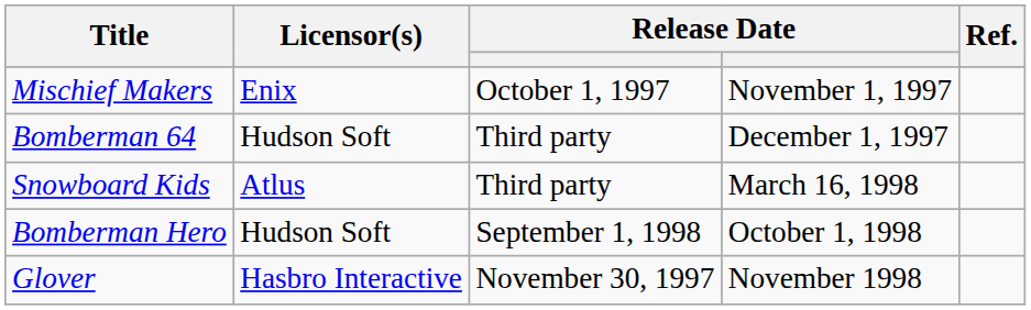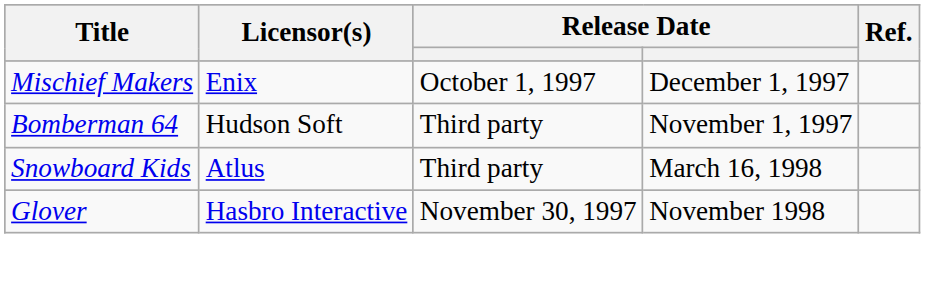 <table class="wikitable plainrowheaders sortable">
 <tr>
 <th rowspan="2">Title</th>
 <th rowspan="2">Licensor(s)</th>
 <th colspan="2">Release Date</th>
 <th rowspan="2">Ref.</th>
 </tr>
 <tr>
 <th data-sort-type="date"></th>
 <th data-sort-type="date"></th>
 </tr>
 <tr>
 <td><em><a href='#'>Mischief Makers</a></em></td>
 <td><a href='#'>Enix</a></td>
 <td>October 1, 1997</td>
-<td>November 1, 1997</td>
+<td>December 1, 1997</td>
 <td></td>
 </tr>
 <tr>
 <td><em><a href='#'>Bomberman 64</a></em></td>
 <td>Hudson Soft</td>
 <td>Third party</td>
-<td>December 1, 1997</td>
+<td>November 1, 1997</td>
 <td></td>
 </tr>
 <tr>
 <td><em><a href='#'>Snowboard Kids</a></em></td>
 <td><a href='#'>Atlus</a></td>
 <td>Third party</td>
 <td>March 16, 1998</td>
 <td></td>
 </tr>
 <tr>
-<td><em><a href='#'>Bomberman Hero</a></em></td>
-<td>Hudson Soft</td>
-<td>September 1, 1998</td>
-<td>October 1, 1998</td>
-<td></td>
-</tr>
-<tr>
 <td><em><a href='#'>Glover</a></em></td>
 <td><a href='#'>Hasbro Interactive</a></td>
 <td>November 30, 1997</td>
 <td>November 1998</td>
 <td></td>
 </tr>
 </table>
